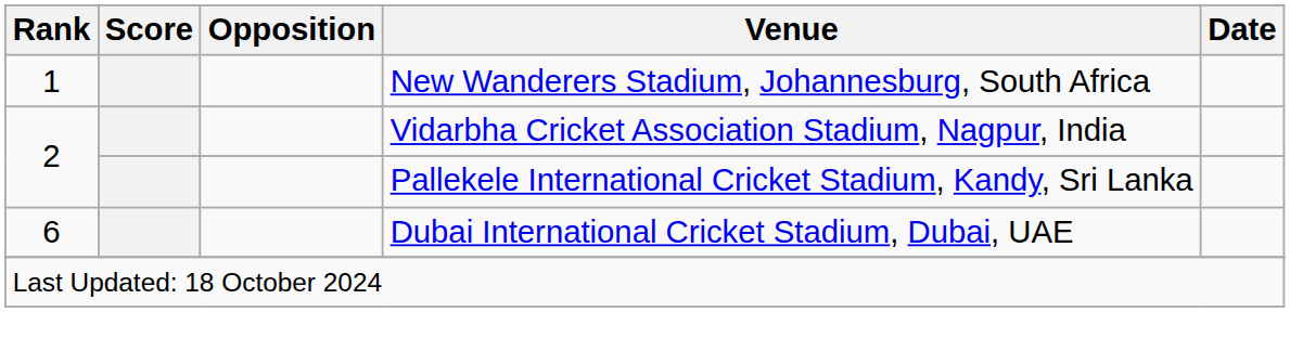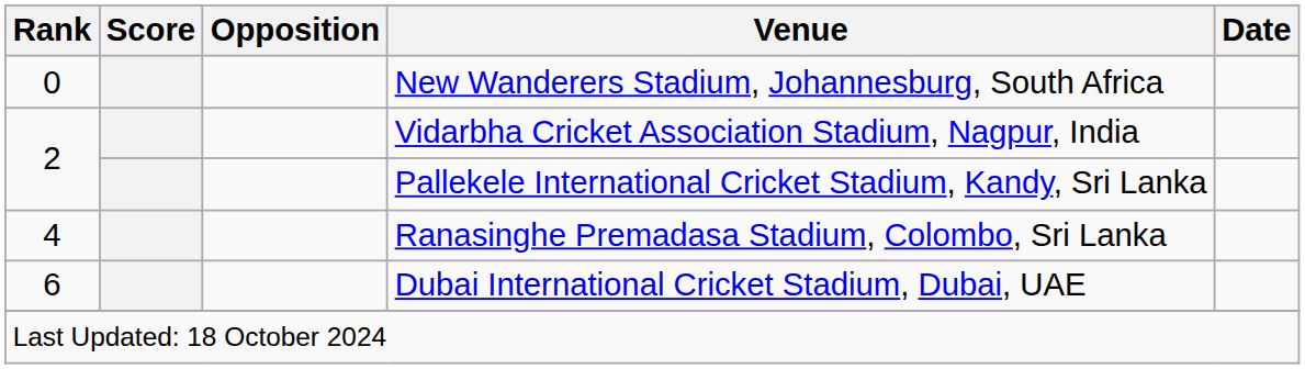 <table class="wikitable plainrowheaders sortable">
 <tr>
 <th scope=col>Rank</th>
 <th scope=col>Score</th>
 <th scope=col>Opposition</th>
 <th scope=col>Venue</th>
 <th scope=col>Date</th>
 </tr>
 <tr>
-<td align=center>1</td>
+<td align=center>0</td>
 <th scope=row style=text-align:center;></th>
 <td></td>
 <td><a href='#'>New Wanderers Stadium</a>, <a href='#'>Johannesburg</a>, South Africa</td>
 <td> </td>
 </tr>
 <tr>
 <td align=center rowspan=2>2</td>
 <th scope=row style=text-align:center;></th>
 <td></td>
 <td><a href='#'>Vidarbha Cricket Association Stadium</a>, <a href='#'>Nagpur</a>, India</td>
 <td></td>
 </tr>
 <tr>
 <th scope=row style=text-align:center;></th>
 <td></td>
 <td><a href='#'>Pallekele International Cricket Stadium</a>, <a href='#'>Kandy</a>, Sri Lanka</td>
 <td></td>
 </tr>
 <tr>
+<td align=center>4</td>
+<th scope=row style=text-align:center;></th>
+<td></td>
+<td><a href='#'>Ranasinghe Premadasa Stadium</a>, <a href='#'>Colombo</a>, Sri Lanka</td>
+<td></td>
+</tr>
+<tr>
 <td align=center>6</td>
 <th scope=row style=text-align:center;></th>
 <td></td>
 <td><a href='#'>Dubai International Cricket Stadium</a>, <a href='#'>Dubai</a>, UAE</td>
 <td></td>
 </tr>
 <tr>
 </tr>
 <tr class=sortbottom>
 <td colspan=5><small>Last Updated: 18 October 2024</small></td>
 </tr>
 </table>
